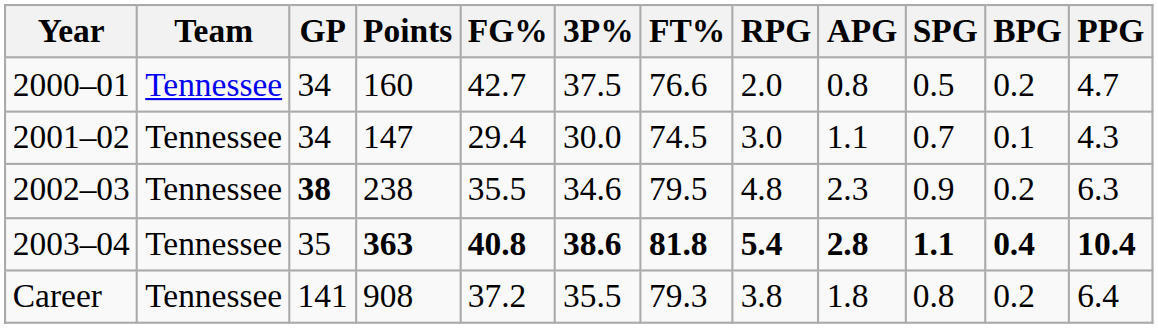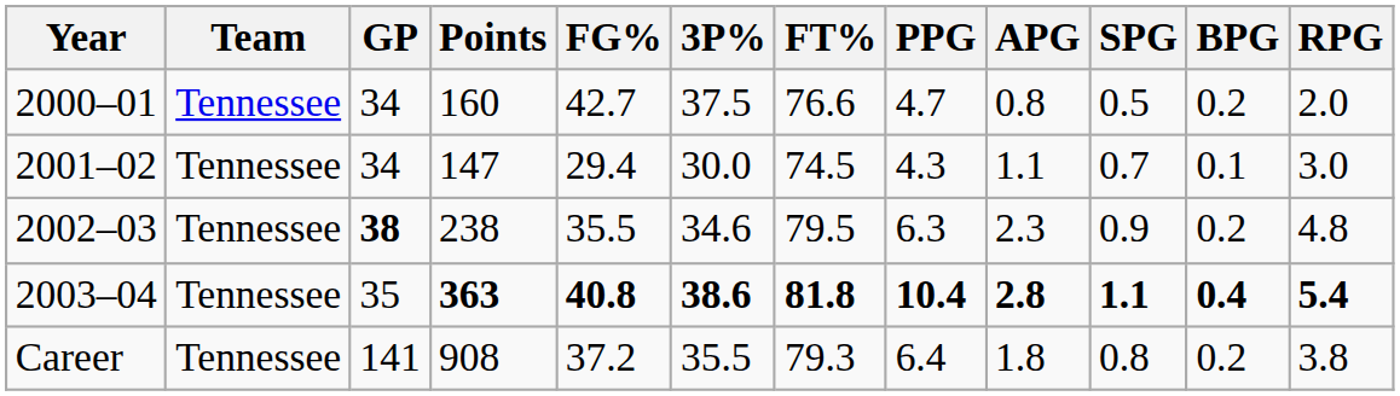 <table class="wikitable">
 <tr>
 <th>Year</th>
 <th>Team</th>
 <th>GP</th>
 <th>Points</th>
 <th>FG%</th>
 <th>3P%</th>
 <th>FT%</th>
-<th>RPG</th>
+<th>PPG</th>
 <th>APG</th>
 <th>SPG</th>
 <th>BPG</th>
-<th>PPG</th>
+<th>RPG</th>
 </tr>
 <tr>
 <td>2000–01</td>
 <td><a href='#'>Tennessee</a></td>
 <td>34</td>
 <td>160</td>
 <td>42.7</td>
 <td>37.5</td>
 <td>76.6</td>
-<td>2.0</td>
+<td>4.7</td>
 <td>0.8</td>
 <td>0.5</td>
 <td>0.2</td>
-<td>4.7</td>
+<td>2.0</td>
 </tr>
 <tr>
 <td>2001–02</td>
 <td>Tennessee</td>
 <td>34</td>
 <td>147</td>
 <td>29.4</td>
 <td>30.0</td>
 <td>74.5</td>
-<td>3.0</td>
+<td>4.3</td>
 <td>1.1</td>
 <td>0.7</td>
 <td>0.1</td>
-<td>4.3</td>
+<td>3.0</td>
 </tr>
 <tr>
 <td>2002–03</td>
 <td>Tennessee</td>
 <td><strong>38</strong></td>
 <td>238</td>
 <td>35.5</td>
 <td>34.6</td>
 <td>79.5</td>
-<td>4.8</td>
+<td>6.3</td>
 <td>2.3</td>
 <td>0.9</td>
 <td>0.2</td>
-<td>6.3</td>
+<td>4.8</td>
 </tr>
 <tr>
 <td>2003–04</td>
 <td>Tennessee</td>
 <td>35</td>
 <td><strong>363</strong></td>
 <td><strong>40.8</strong></td>
 <td><strong>38.6</strong></td>
 <td><strong>81.8</strong></td>
-<td><strong>5.4</strong></td>
+<td><strong>10.4</strong></td>
 <td><strong>2.8</strong></td>
 <td><strong>1.1</strong></td>
 <td><strong>0.4</strong></td>
-<td><strong>10.4</strong></td>
+<td><strong>5.4</strong></td>
 </tr>
 <tr>
 <td>Career</td>
 <td>Tennessee</td>
 <td>141</td>
 <td>908</td>
 <td>37.2</td>
 <td>35.5</td>
 <td>79.3</td>
-<td>3.8</td>
+<td>6.4</td>
 <td>1.8</td>
 <td>0.8</td>
 <td>0.2</td>
-<td>6.4</td>
+<td>3.8</td>
 </tr>
 </table>
